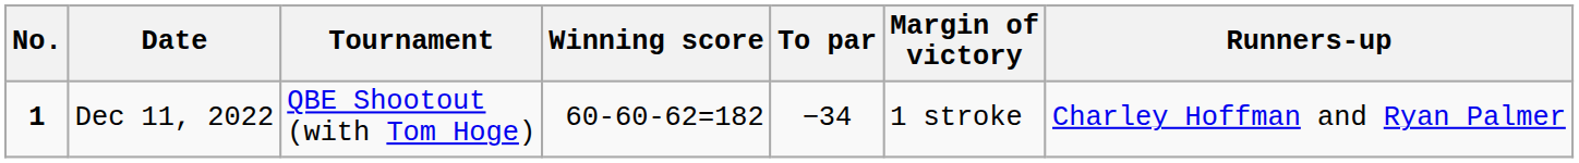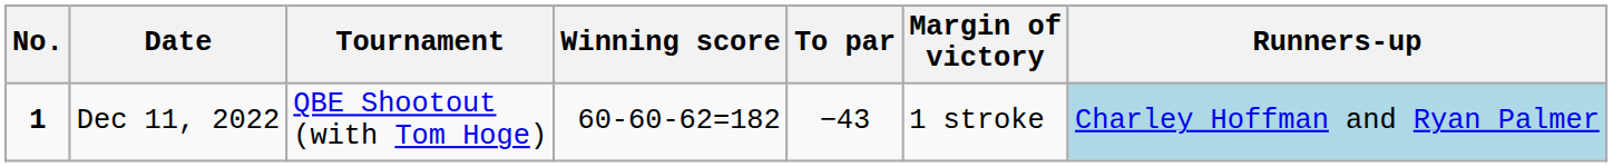 <table class="wikitable" style="font-size:95%;">
 <tr>
 <th>No.</th>
 <th>Date</th>
 <th>Tournament</th>
 <th>Winning score</th>
 <th>To par</th>
 <th>Margin of<br>victory</th>
 <th>Runners-up</th>
 </tr>
 <tr>
 <td align=center><strong>1</strong></td>
 <td align=right>Dec 11, 2022</td>
 <td><a href='#'>QBE Shootout</a><br>(with  <a href='#'>Tom Hoge</a>)</td>
 <td align=right>60-60-62=182</td>
-<td align=center>−34</td>
+<td align=center>−43</td>
 <td>1 stroke</td>
-<td> <a href='#'>Charley Hoffman</a> and  <a href='#'>Ryan Palmer</a></td>
+<td style="background: lightblue;"> <a href='#'>Charley Hoffman</a> and  <a href='#'>Ryan Palmer</a></td>
 </tr>
 </table>
